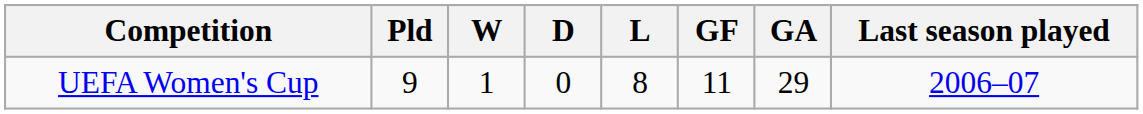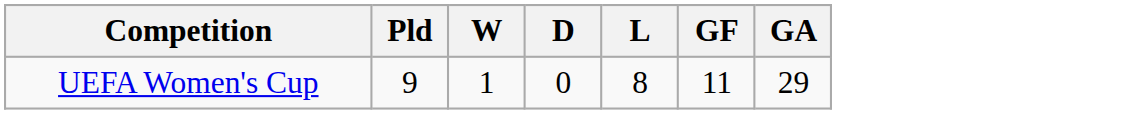 <table class="wikitable" style="font-size:95%; text-align: center;">
 <tr>
 <th width="170">Competition</th>
 <th width="30">Pld</th>
 <th width="30">W</th>
 <th width="30">D</th>
 <th width="30">L</th>
 <th width="30">GF</th>
 <th width="30">GA</th>
-<th width="140">Last season played</th>
 </tr>
 <tr>
 <td><a href='#'>UEFA Women's Cup</a></td>
 <td>9</td>
 <td>1</td>
 <td>0</td>
 <td>8</td>
 <td>11</td>
 <td>29</td>
-<td><a href='#'>2006–07</a></td>
 </tr>
 </table>
